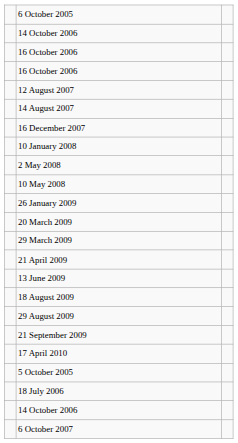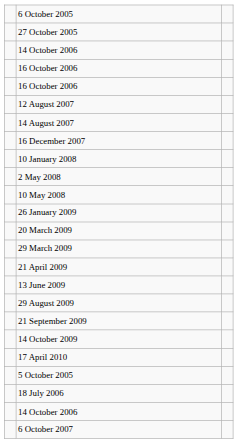 <table class="wikitable" style="font-size: 89%; float: left; width: 26em; margin-right: 1em; height: 700px">
 <tr>
 <td></td>
 <td>6 October 2005</td>
+<td><small></small></td>
+</tr>
+<tr>
+<td></td>
+<td>27 October 2005</td>
 <td><small></small></td>
 </tr>
 <tr>
 <td></td>
 <td>14 October 2006</td>
 <td><small></small></td>
 </tr>
 <tr>
 <td></td>
 <td>16 October 2006</td>
 <td><small></small></td>
 </tr>
 <tr>
 <td></td>
 <td>16 October 2006</td>
 <td><small></small></td>
 </tr>
 <tr>
 <td></td>
 <td>12 August 2007</td>
 <td><small></small></td>
 </tr>
 <tr>
 <td></td>
 <td>14 August 2007</td>
 <td><small></small></td>
 </tr>
 <tr>
 <td></td>
 <td>16 December 2007</td>
 <td><small></small></td>
 </tr>
 <tr>
 <td></td>
 <td>10 January 2008</td>
 <td><small></small></td>
 </tr>
 <tr>
 <td></td>
 <td>2 May 2008</td>
 <td><small></small></td>
 </tr>
 <tr>
 <td></td>
 <td>10 May 2008</td>
 <td><small></small></td>
 </tr>
 <tr>
 <td></td>
 <td>26 January 2009</td>
 <td><small></small></td>
 </tr>
 <tr>
 <td></td>
 <td>20 March 2009</td>
 <td><small></small></td>
 </tr>
 <tr>
 <td></td>
 <td>29 March 2009</td>
 <td><small></small></td>
 </tr>
 <tr>
 <td></td>
 <td>21 April 2009</td>
 <td><small></small></td>
 </tr>
 <tr>
 <td></td>
 <td>13 June 2009</td>
 <td><small></small></td>
 </tr>
 <tr>
 <td></td>
-<td>18 August 2009</td>
-<td><small></small></td>
-</tr>
-<tr>
-<td></td>
 <td>29 August 2009</td>
 <td><small></small></td>
 </tr>
 <tr>
 <td></td>
 <td>21 September 2009</td>
+<td><small></small></td>
+</tr>
+<tr>
+<td></td>
+<td>14 October 2009</td>
 <td><small></small></td>
 </tr>
 <tr>
 <td></td>
 <td>17 April 2010</td>
 <td><small></small></td>
 </tr>
 <tr>
 <td></td>
 <td>5 October 2005</td>
 <td><small></small></td>
 </tr>
 <tr>
 <td></td>
 <td>18 July 2006</td>
 <td><small></small></td>
 </tr>
 <tr>
 <td></td>
 <td>14 October 2006</td>
 <td><small></small></td>
 </tr>
 <tr>
 <td></td>
 <td>6 October 2007</td>
 <td><small></small></td>
 </tr>
 </table>
